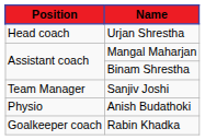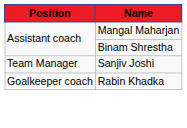 <table class="wikitable">
 <tr>
 <th style="background-color:#ED1C24;border: 2px solid #3F43A4;"><span>Position</span></th>
 <th style="background-color:#ED1C24;border: 2px solid #3F43A4;"><span>Name</span></th>
-</tr>
-<tr>
-<td>Head coach</td>
-<td> Urjan Shrestha</td>
 </tr>
 <tr>
 <td rowspan=2>Assistant coach</td>
 <td> Mangal Maharjan</td>
 </tr>
 <tr>
 <td> Binam Shrestha</td>
 </tr>
 <tr>
 <td>Team Manager</td>
 <td> Sanjiv Joshi</td>
 </tr>
 <tr>
-<td>Physio</td>
-<td> Anish Budathoki</td>
-</tr>
-<tr>
 <td>Goalkeeper coach</td>
 <td> Rabin Khadka</td>
 </tr>
 </table>
